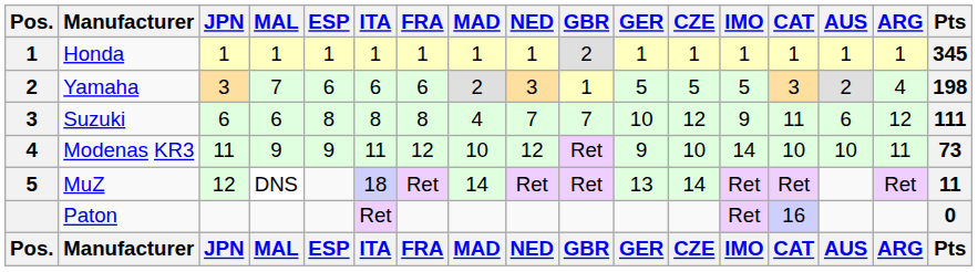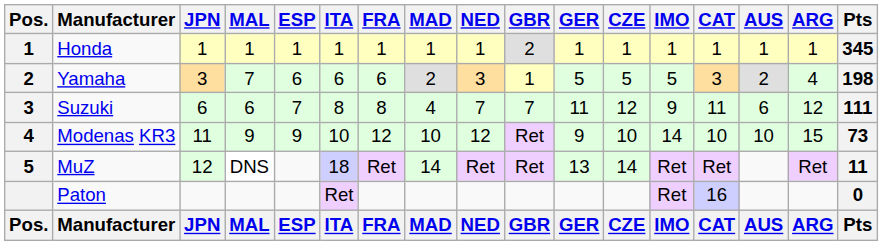 <table class="wikitable" style="font-size: 85%; text-align:center">
 <tr valign="top">
 <th valign="middle">Pos.</th>
 <th valign="middle">Manufacturer</th>
 <th><a href='#'>JPN</a><br></th>
 <th><a href='#'>MAL</a><br></th>
 <th><a href='#'>ESP</a><br></th>
 <th><a href='#'>ITA</a><br></th>
 <th><a href='#'>FRA</a><br></th>
 <th><a href='#'>MAD</a><br></th>
 <th><a href='#'>NED</a><br></th>
 <th><a href='#'>GBR</a><br></th>
 <th><a href='#'>GER</a><br></th>
 <th><a href='#'>CZE</a><br></th>
 <th><a href='#'>IMO</a><br></th>
 <th><a href='#'>CAT</a><br></th>
 <th><a href='#'>AUS</a><br></th>
 <th><a href='#'>ARG</a><br></th>
 <th valign="middle">Pts</th>
 </tr>
 <tr>
 <th>1</th>
 <td align="left"> <a href='#'>Honda</a></td>
 <td style="background:#ffffbf;">1</td>
 <td style="background:#ffffbf;">1</td>
 <td style="background:#ffffbf;">1</td>
 <td style="background:#ffffbf;">1</td>
 <td style="background:#ffffbf;">1</td>
 <td style="background:#ffffbf;">1</td>
 <td style="background:#ffffbf;">1</td>
 <td style="background:#dfdfdf;">2</td>
 <td style="background:#ffffbf;">1</td>
 <td style="background:#ffffbf;">1</td>
 <td style="background:#ffffbf;">1</td>
 <td style="background:#ffffbf;">1</td>
 <td style="background:#ffffbf;">1</td>
 <td style="background:#ffffbf;">1</td>
 <th>345</th>
 </tr>
 <tr>
 <th>2</th>
 <td align="left"> <a href='#'>Yamaha</a></td>
 <td style="background:#ffdf9f;">3</td>
 <td style="background:#dfffdf;">7</td>
 <td style="background:#dfffdf;">6</td>
 <td style="background:#dfffdf;">6</td>
 <td style="background:#dfffdf;">6</td>
 <td style="background:#dfdfdf;">2</td>
 <td style="background:#ffdf9f;">3</td>
 <td style="background:#ffffbf;">1</td>
 <td style="background:#dfffdf;">5</td>
 <td style="background:#dfffdf;">5</td>
 <td style="background:#dfffdf;">5</td>
 <td style="background:#ffdf9f;">3</td>
 <td style="background:#dfdfdf;">2</td>
 <td style="background:#dfffdf;">4</td>
 <th>198</th>
 </tr>
 <tr>
 <th>3</th>
 <td align="left"> <a href='#'>Suzuki</a></td>
 <td style="background:#dfffdf;">6</td>
 <td style="background:#dfffdf;">6</td>
-<td style="background:#dfffdf;">8</td>
+<td style="background:#dfffdf;">7</td>
 <td style="background:#dfffdf;">8</td>
 <td style="background:#dfffdf;">8</td>
 <td style="background:#dfffdf;">4</td>
 <td style="background:#dfffdf;">7</td>
 <td style="background:#dfffdf;">7</td>
-<td style="background:#dfffdf;">10</td>
+<td style="background:#dfffdf;">11</td>
 <td style="background:#dfffdf;">12</td>
 <td style="background:#dfffdf;">9</td>
 <td style="background:#dfffdf;">11</td>
 <td style="background:#dfffdf;">6</td>
 <td style="background:#dfffdf;">12</td>
 <th>111</th>
 </tr>
 <tr>
 <th>4</th>
 <td align="left"> <a href='#'>Modenas</a> <a href='#'>KR3</a></td>
 <td style="background:#dfffdf;">11</td>
 <td style="background:#dfffdf;">9</td>
 <td style="background:#dfffdf;">9</td>
-<td style="background:#dfffdf;">11</td>
+<td style="background:#dfffdf;">10</td>
 <td style="background:#dfffdf;">12</td>
 <td style="background:#dfffdf;">10</td>
 <td style="background:#dfffdf;">12</td>
 <td style="background:#efcfff;">Ret</td>
 <td style="background:#dfffdf;">9</td>
 <td style="background:#dfffdf;">10</td>
 <td style="background:#dfffdf;">14</td>
 <td style="background:#dfffdf;">10</td>
 <td style="background:#dfffdf;">10</td>
-<td style="background:#dfffdf;">11</td>
+<td style="background:#dfffdf;">15</td>
 <th>73</th>
 </tr>
 <tr>
 <th>5</th>
 <td align="left"> <a href='#'>MuZ</a></td>
 <td style="background:#dfffdf;">12</td>
 <td style="background:#ffffff;">DNS</td>
 <td></td>
 <td style="background:#cfcfff;">18</td>
 <td style="background:#efcfff;">Ret</td>
 <td style="background:#dfffdf;">14</td>
 <td style="background:#efcfff;">Ret</td>
 <td style="background:#efcfff;">Ret</td>
 <td style="background:#dfffdf;">13</td>
 <td style="background:#dfffdf;">14</td>
 <td style="background:#efcfff;">Ret</td>
 <td style="background:#efcfff;">Ret</td>
 <td></td>
 <td style="background:#efcfff;">Ret</td>
 <th>11</th>
 </tr>
 <tr>
 <th></th>
 <td align="left"> <a href='#'>Paton</a></td>
 <td></td>
 <td></td>
 <td></td>
 <td style="background:#efcfff;">Ret</td>
 <td></td>
 <td></td>
 <td></td>
 <td></td>
 <td></td>
 <td></td>
 <td style="background:#efcfff;">Ret</td>
 <td style="background:#cfcfff;">16</td>
 <td></td>
 <td></td>
 <th>0</th>
 </tr>
 <tr valign="top">
 <th valign="middle">Pos.</th>
 <th valign="middle">Manufacturer</th>
 <th><a href='#'>JPN</a><br></th>
 <th><a href='#'>MAL</a><br></th>
 <th><a href='#'>ESP</a><br></th>
 <th><a href='#'>ITA</a><br></th>
 <th><a href='#'>FRA</a><br></th>
 <th><a href='#'>MAD</a><br></th>
 <th><a href='#'>NED</a><br></th>
 <th><a href='#'>GBR</a><br></th>
 <th><a href='#'>GER</a><br></th>
 <th><a href='#'>CZE</a><br></th>
 <th><a href='#'>IMO</a><br></th>
 <th><a href='#'>CAT</a><br></th>
 <th><a href='#'>AUS</a><br></th>
 <th><a href='#'>ARG</a><br></th>
 <th valign="middle">Pts</th>
 </tr>
 </table>
